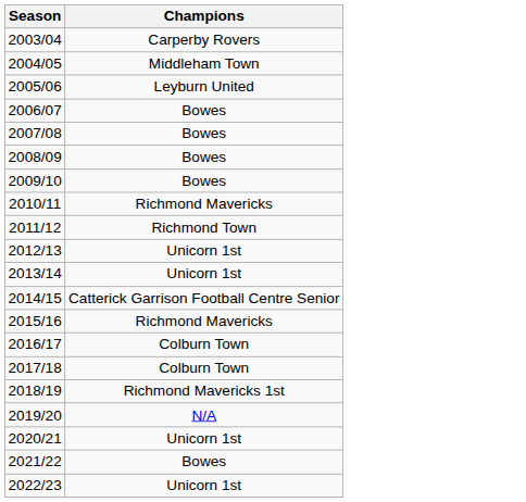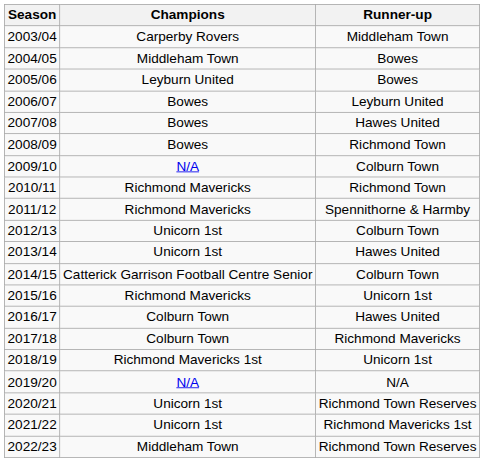 <table class="wikitable" style="text-align: center">
 <tr>
 <th>Season</th>
 <th>Champions</th>
+<th>Runner-up</th>
 </tr>
 <tr>
 <td>2003/04</td>
 <td>Carperby Rovers</td>
+<td>Middleham Town</td>
 </tr>
 <tr>
 <td>2004/05</td>
 <td>Middleham Town</td>
+<td>Bowes</td>
 </tr>
 <tr>
 <td>2005/06</td>
 <td>Leyburn United</td>
+<td>Bowes</td>
 </tr>
 <tr>
 <td>2006/07</td>
 <td>Bowes</td>
+<td>Leyburn United</td>
 </tr>
 <tr>
 <td>2007/08</td>
 <td>Bowes</td>
+<td>Hawes United</td>
 </tr>
 <tr>
 <td>2008/09</td>
 <td>Bowes</td>
+<td>Richmond Town</td>
 </tr>
 <tr>
 <td>2009/10</td>
-<td>Bowes</td>
+<td><a href='#'>N/A</a></td>
+<td>Colburn Town</td>
 </tr>
 <tr>
 <td>2010/11</td>
 <td>Richmond Mavericks</td>
+<td>Richmond Town</td>
 </tr>
 <tr>
 <td>2011/12</td>
-<td>Richmond Town</td>
+<td>Richmond Mavericks</td>
+<td>Spennithorne & Harmby</td>
 </tr>
 <tr>
 <td>2012/13</td>
 <td>Unicorn 1st</td>
+<td>Colburn Town</td>
 </tr>
 <tr>
 <td>2013/14</td>
 <td>Unicorn 1st</td>
+<td>Hawes United</td>
 </tr>
 <tr>
 <td>2014/15</td>
 <td>Catterick Garrison Football Centre Senior</td>
+<td>Colburn Town</td>
 </tr>
 <tr>
 <td>2015/16</td>
 <td>Richmond Mavericks</td>
+<td>Unicorn 1st</td>
 </tr>
 <tr>
 <td>2016/17</td>
 <td>Colburn Town</td>
+<td>Hawes United</td>
 </tr>
 <tr>
 <td>2017/18</td>
 <td>Colburn Town</td>
+<td>Richmond Mavericks</td>
 </tr>
 <tr>
 <td>2018/19</td>
 <td>Richmond Mavericks 1st</td>
+<td>Unicorn 1st</td>
 </tr>
 <tr>
 <td>2019/20</td>
 <td><a href='#'>N/A</a></td>
+<td>N/A</td>
 </tr>
 <tr>
 <td>2020/21</td>
 <td>Unicorn 1st</td>
+<td>Richmond Town Reserves</td>
 </tr>
 <tr>
 <td>2021/22</td>
-<td>Bowes</td>
+<td>Unicorn 1st</td>
+<td>Richmond Mavericks 1st</td>
 </tr>
 <tr>
 <td>2022/23</td>
-<td>Unicorn 1st</td>
+<td>Middleham Town</td>
+<td>Richmond Town Reserves</td>
 </tr>
 </table>
